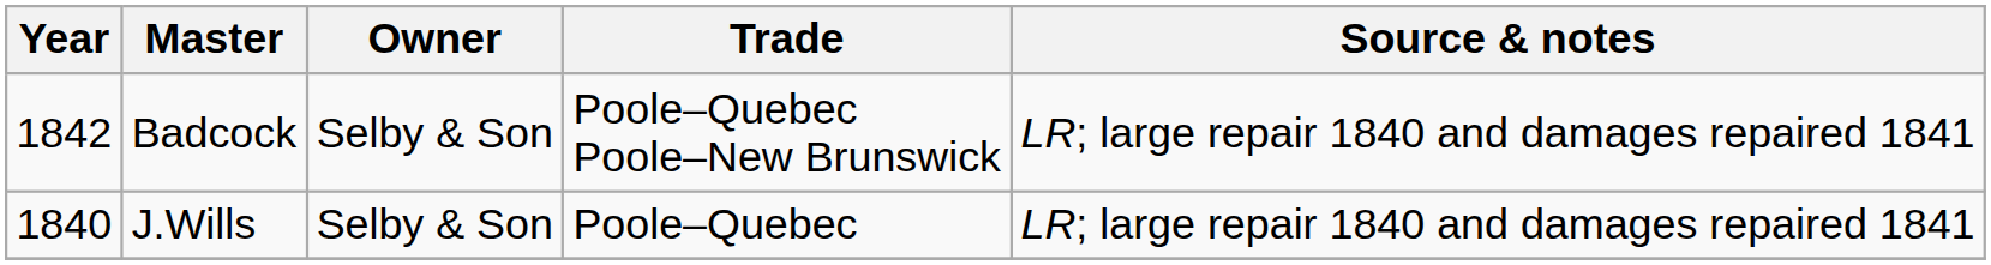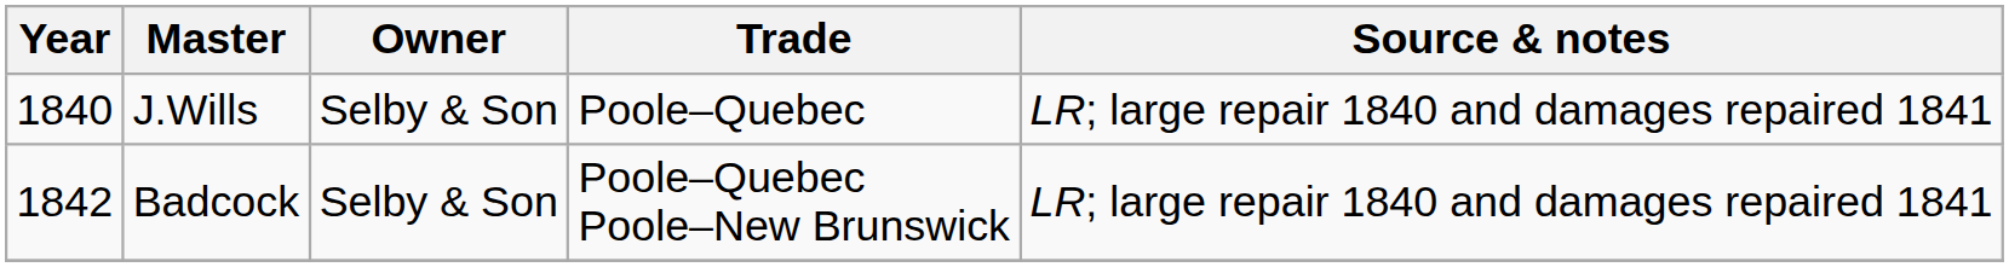 <table class=" wikitable">
 <tr>
 <th>Year</th>
 <th>Master</th>
 <th>Owner</th>
 <th>Trade</th>
 <th>Source & notes</th>
 </tr>
 <tr>
+<td>1840</td>
+<td>J.Wills</td>
+<td>Selby & Son</td>
+<td>Poole–Quebec</td>
+<td><em>LR</em>; large repair 1840 and damages repaired 1841</td>
+</tr>
+<tr>
 <td>1842</td>
 <td>Badcock</td>
 <td>Selby & Son</td>
 <td>Poole–Quebec<br>Poole–New Brunswick</td>
 <td><em>LR</em>; large repair 1840 and damages repaired 1841</td>
 </tr>
 <tr>
-<td>1840</td>
-<td>J.Wills</td>
-<td>Selby & Son</td>
-<td>Poole–Quebec</td>
-<td><em>LR</em>; large repair 1840 and damages repaired 1841</td>
-</tr>
-<tr>
 </tr>
 </table>
